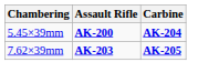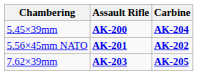 <table class="wikitable">
 <tr>
 <th>Chambering</th>
 <th>Assault Rifle</th>
 <th>Carbine</th>
 </tr>
 <tr>
 <td><a href='#'>5.45×39mm</a></td>
 <td><strong><a href='#'>AK-200</a></strong></td>
 <td><strong><a href='#'>AK-204</a></strong></td>
 </tr>
 <tr>
+<td><a href='#'>5.56×45mm NATO</a></td>
+<td><strong><a href='#'>AK-201</a></strong></td>
+<td><strong><a href='#'>AK-202</a></strong></td>
+</tr>
+<tr>
 <td><a href='#'>7.62×39mm</a></td>
 <td><strong><a href='#'>AK-203</a></strong></td>
 <td><strong><a href='#'>AK-205</a></strong></td>
 </tr>
 </table>
